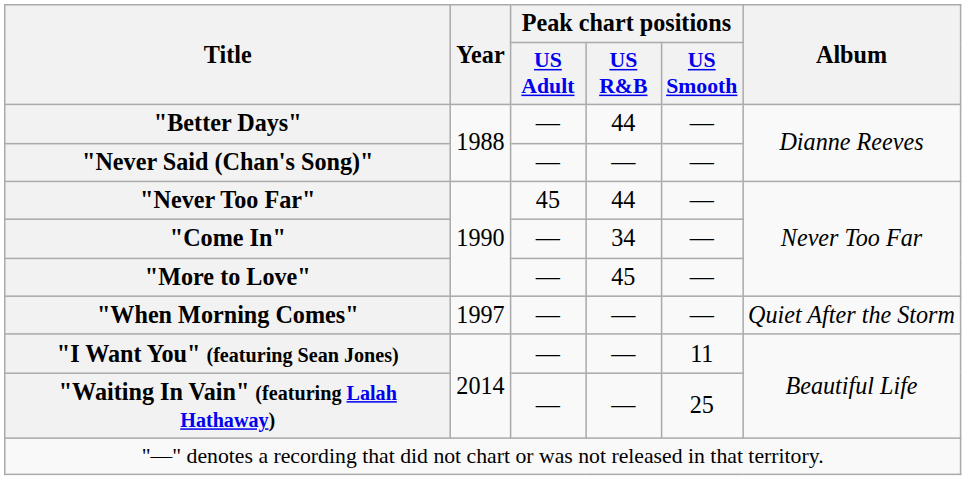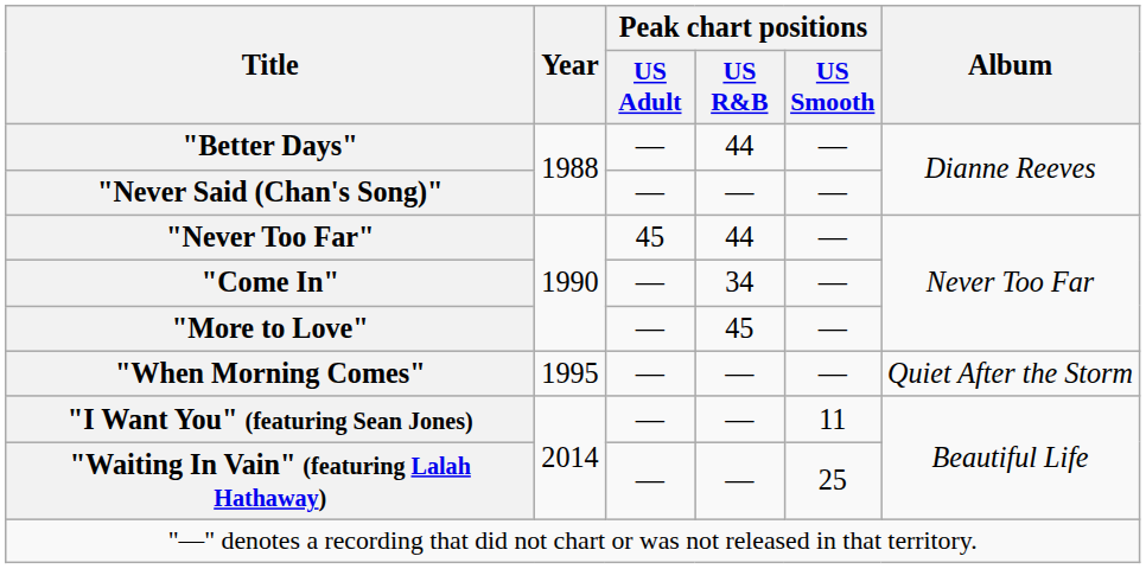 <table class="wikitable plainrowheaders" style="text-align:center;">
 <tr>
 <th rowspan="2" scope="col" style="width:18em;">Title</th>
 <th rowspan="2" scope="col">Year</th>
 <th colspan="3" scope="col">Peak chart positions</th>
 <th rowspan="2" scope="col">Album</th>
 </tr>
 <tr>
 <th scope="col" style="width:3em;font-size:90%;"><a href='#'>US Adult</a><br></th>
 <th scope="col" style="width:3em;font-size:90%;"><a href='#'>US R&B</a><br></th>
 <th scope="col" style="width:3em;font-size:90%;"><a href='#'>US Smooth</a><br></th>
 </tr>
 <tr>
 <th scope="row">"Better Days"</th>
 <td rowspan="2">1988</td>
 <td>—</td>
 <td>44</td>
 <td>—</td>
 <td rowspan="2"><em>Dianne Reeves</em></td>
 </tr>
 <tr>
 <th scope="row">"Never Said (Chan's Song)"</th>
 <td>—</td>
 <td>—</td>
 <td>—</td>
 </tr>
 <tr>
 <th scope="row">"Never Too Far"</th>
 <td rowspan="3">1990</td>
 <td>45</td>
 <td>44</td>
 <td>—</td>
 <td rowspan="3"><em>Never Too Far</em></td>
 </tr>
 <tr>
 <th scope="row">"Come In"</th>
 <td>—</td>
 <td>34</td>
 <td>—</td>
 </tr>
 <tr>
 <th scope="row">"More to Love"</th>
 <td>—</td>
 <td>45</td>
 <td>—</td>
 </tr>
 <tr>
 <th scope="row">"When Morning Comes"</th>
-<td>1997</td>
+<td>1995</td>
 <td>—</td>
 <td>—</td>
 <td>—</td>
 <td><em>Quiet After the Storm</em></td>
 </tr>
 <tr>
 <th scope="row">"I Want You" <small>(featuring Sean Jones)</small></th>
 <td rowspan="2">2014</td>
 <td>—</td>
 <td>—</td>
 <td>11</td>
 <td rowspan="2"><em>Beautiful Life</em></td>
 </tr>
 <tr>
 <th scope="row">"Waiting In Vain" <small>(featuring <a href='#'>Lalah Hathaway</a>)</small></th>
 <td>—</td>
 <td>—</td>
 <td>25</td>
 </tr>
 <tr>
 <td colspan="6" style="font-size:90%">"—" denotes a recording that did not chart or was not released in that territory.</td>
 </tr>
 </table>
